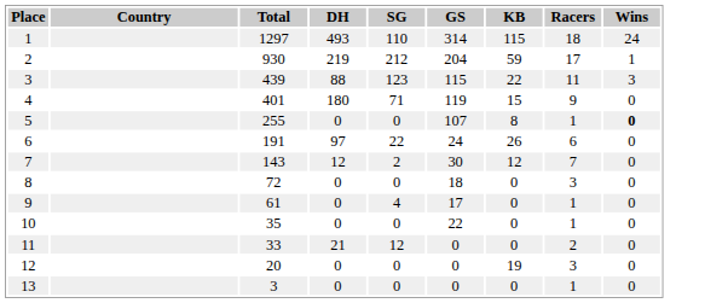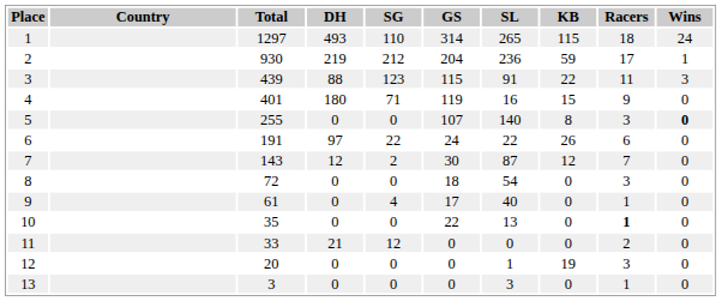 <table border="0" style="border: 1px solid #999; background-color:#FFFFFF; text-align:center; font-size:86%; line-height:15px;">
 <tr align="center" bgcolor="#CCCCCC">
 <th width=35>Place</th>
 <th width=170>Country</th>
 <th width=60>Total</th>
 <th width=50>DH</th>
 <th width=50>SG</th>
 <th width=50>GS</th>
+<th width=50>SL</th>
 <th width=50>KB</th>
 <th width=50>Racers</th>
 <th width=50>Wins</th>
 </tr>
 <tr bgcolor="#EFEFEF">
 <td>1</td>
 <td align="left"></td>
 <td>1297</td>
 <td>493</td>
 <td>110</td>
 <td>314</td>
+<td>265</td>
 <td>115</td>
 <td>18</td>
 <td>24</td>
 </tr>
 <tr>
 <td>2</td>
 <td align="left"></td>
 <td>930</td>
 <td>219</td>
 <td>212</td>
 <td>204</td>
+<td>236</td>
 <td>59</td>
 <td>17</td>
 <td>1</td>
 </tr>
 <tr bgcolor="#EFEFEF">
 <td>3</td>
 <td align="left"></td>
 <td>439</td>
 <td>88</td>
 <td>123</td>
 <td>115</td>
+<td>91</td>
 <td>22</td>
 <td>11</td>
 <td>3</td>
 </tr>
 <tr>
 <td>4</td>
 <td align="left"></td>
 <td>401</td>
 <td>180</td>
 <td>71</td>
 <td>119</td>
+<td>16</td>
 <td>15</td>
 <td>9</td>
 <td>0</td>
 </tr>
 <tr bgcolor="#EFEFEF">
 <td>5</td>
 <td align="left"></td>
 <td>255</td>
 <td>0</td>
 <td>0</td>
 <td>107</td>
+<td>140</td>
 <td>8</td>
-<td>1</td>
+<td>3</td>
 <td><strong>0</strong></td>
 </tr>
 <tr>
 <td>6</td>
 <td align="left"></td>
 <td>191</td>
 <td>97</td>
 <td>22</td>
 <td>24</td>
+<td>22</td>
 <td>26</td>
 <td>6</td>
 <td>0</td>
 </tr>
 <tr bgcolor="#EFEFEF">
 <td>7</td>
 <td align="left"></td>
 <td>143</td>
 <td>12</td>
 <td>2</td>
 <td>30</td>
+<td>87</td>
 <td>12</td>
 <td>7</td>
 <td>0</td>
 </tr>
 <tr>
 <td>8</td>
 <td align="left"></td>
 <td>72</td>
 <td>0</td>
 <td>0</td>
 <td>18</td>
+<td>54</td>
 <td>0</td>
 <td>3</td>
 <td>0</td>
 </tr>
 <tr bgcolor="#EFEFEF">
 <td>9</td>
 <td align="left"></td>
 <td>61</td>
 <td>0</td>
 <td>4</td>
 <td>17</td>
+<td>40</td>
 <td>0</td>
 <td>1</td>
 <td>0</td>
 </tr>
 <tr>
 <td>10</td>
 <td align="left"></td>
 <td>35</td>
 <td>0</td>
 <td>0</td>
 <td>22</td>
+<td>13</td>
 <td>0</td>
-<td>1</td>
+<td><strong>1</strong></td>
 <td>0</td>
 </tr>
 <tr bgcolor="#EFEFEF">
 <td>11</td>
 <td align="left"></td>
 <td>33</td>
 <td>21</td>
 <td>12</td>
+<td>0</td>
 <td>0</td>
 <td>0</td>
 <td>2</td>
 <td>0</td>
 </tr>
 <tr>
 <td>12</td>
 <td align="left"></td>
 <td>20</td>
 <td>0</td>
 <td>0</td>
 <td>0</td>
+<td>1</td>
 <td>19</td>
 <td>3</td>
 <td>0</td>
 </tr>
 <tr bgcolor="#EFEFEF">
 <td>13</td>
 <td align="left"></td>
 <td>3</td>
 <td>0</td>
 <td>0</td>
 <td>0</td>
+<td>3</td>
 <td>0</td>
 <td>1</td>
 <td>0</td>
 </tr>
 </table>
